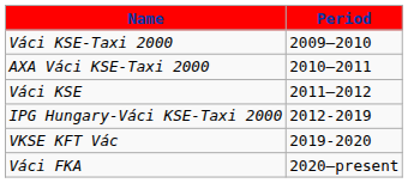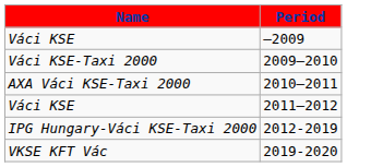 <table class="wikitable" style="text-align: left">
 <tr>
 <th style="color:#0038af; background:red">Name</th>
 <th style="color:#0038af; background:red">Period</th>
+</tr>
+<tr>
+<td align=left><em>Váci KSE</em></td>
+<td>–2009</td>
 </tr>
 <tr>
 <td align=left><em>Váci KSE-Taxi 2000</em></td>
 <td>2009–2010</td>
 </tr>
 <tr>
 <td align=left><em>AXA Váci KSE-Taxi 2000</em></td>
 <td>2010–2011</td>
 </tr>
 <tr>
 <td align=left><em>Váci KSE</em></td>
 <td>2011–2012</td>
 </tr>
 <tr>
 <td align=left><em>IPG Hungary-Váci KSE-Taxi 2000</em></td>
 <td>2012-2019</td>
 </tr>
 <tr>
 <td align=left><em>VKSE KFT Vác</em></td>
 <td>2019-2020</td>
 </tr>
-<tr>
-<td align=left><em>Váci FKA</em></td>
-<td>2020–present</td>
-</tr>
 </table>
